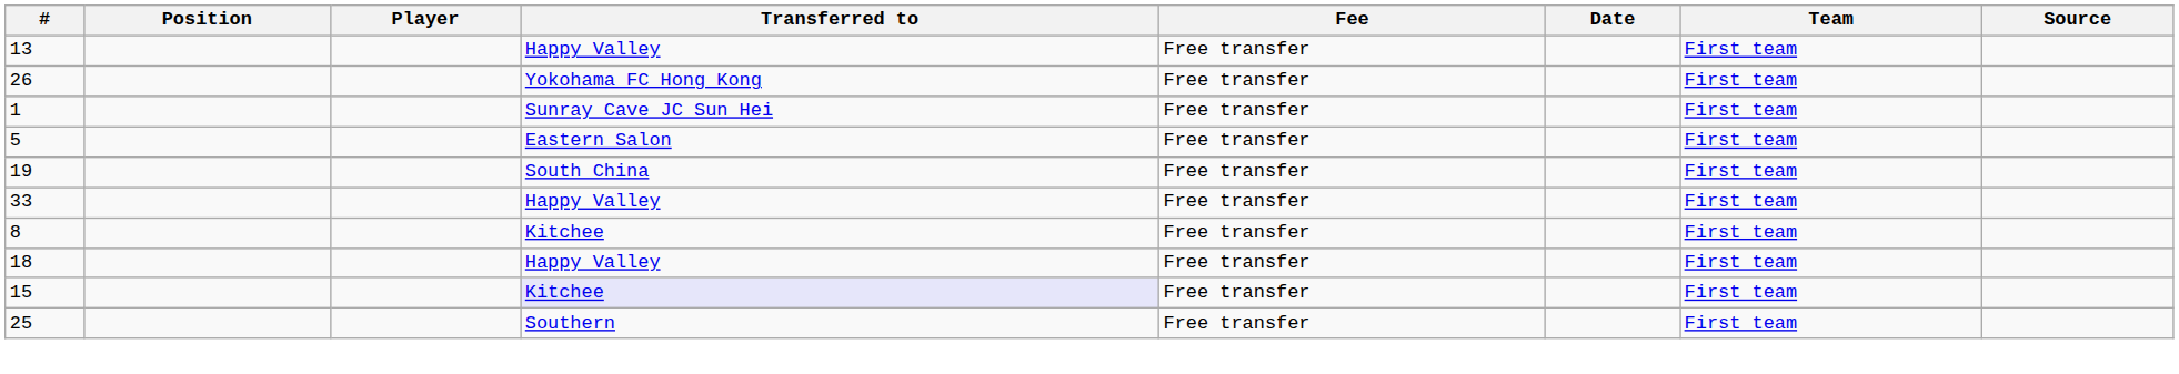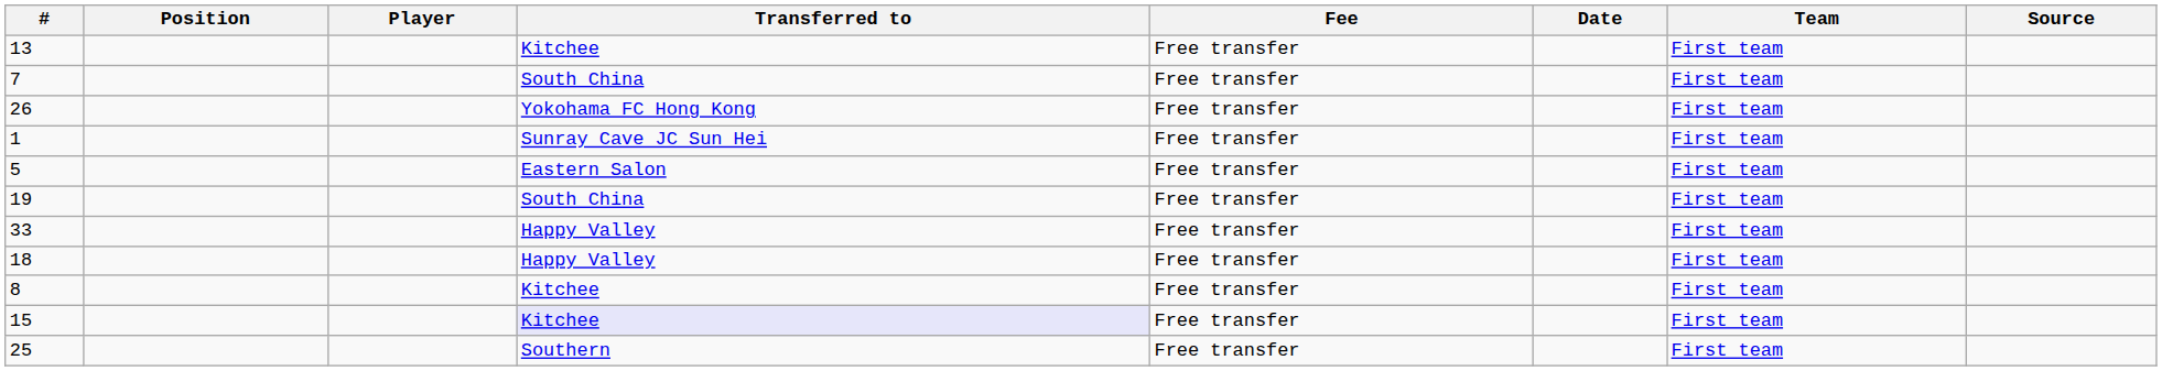 <table class="wikitable sortable" style="width:90%; text-align:center; font-size:95%; text-align:left;">
 <tr>
 <th><strong>#</strong></th>
 <th><strong>Position </strong></th>
 <th><strong>Player </strong></th>
 <th><strong>Transferred to</strong></th>
 <th><strong>Fee </strong></th>
 <th><strong>Date </strong></th>
 <th><strong>Team</strong></th>
 <th><strong>Source</strong></th>
 </tr>
 <tr>
 <td>13</td>
 <td></td>
 <td></td>
-<td> <a href='#'>Happy Valley</a></td>
+<td> <a href='#'>Kitchee</a></td>
+<td>Free transfer</td>
+<td></td>
+<td><a href='#'>First team</a></td>
+<td></td>
+</tr>
+<tr>
+<td>7</td>
+<td></td>
+<td></td>
+<td> <a href='#'>South China</a></td>
 <td>Free transfer</td>
 <td></td>
 <td><a href='#'>First team</a></td>
 <td></td>
 </tr>
 <tr>
 <td>26</td>
 <td></td>
 <td></td>
 <td> <a href='#'>Yokohama FC Hong Kong</a></td>
 <td>Free transfer</td>
 <td></td>
 <td><a href='#'>First team</a></td>
 <td></td>
 </tr>
 <tr>
 <td>1</td>
 <td></td>
 <td></td>
 <td> <a href='#'>Sunray Cave JC Sun Hei</a></td>
 <td>Free transfer</td>
 <td></td>
 <td><a href='#'>First team</a></td>
 <td></td>
 </tr>
 <tr>
 <td>5</td>
 <td></td>
 <td></td>
 <td> <a href='#'>Eastern Salon</a></td>
 <td>Free transfer</td>
 <td></td>
 <td><a href='#'>First team</a></td>
 <td></td>
 </tr>
 <tr>
 <td>19</td>
 <td></td>
 <td></td>
 <td> <a href='#'>South China</a></td>
 <td>Free transfer</td>
 <td></td>
 <td><a href='#'>First team</a></td>
 <td></td>
 </tr>
 <tr>
 <td>33</td>
 <td></td>
 <td></td>
 <td> <a href='#'>Happy Valley</a></td>
 <td>Free transfer</td>
 <td></td>
 <td><a href='#'>First team</a></td>
 <td></td>
 </tr>
 <tr>
-<td>8</td>
+<td>18</td>
 <td></td>
 <td></td>
-<td> <a href='#'>Kitchee</a></td>
+<td> <a href='#'>Happy Valley</a></td>
 <td>Free transfer</td>
 <td></td>
 <td><a href='#'>First team</a></td>
 <td></td>
 </tr>
 <tr>
-<td>18</td>
+<td>8</td>
 <td></td>
 <td></td>
-<td> <a href='#'>Happy Valley</a></td>
+<td> <a href='#'>Kitchee</a></td>
 <td>Free transfer</td>
 <td></td>
 <td><a href='#'>First team</a></td>
 <td></td>
 </tr>
 <tr>
 <td>15</td>
 <td></td>
 <td></td>
 <td style="background: lavender;"> <a href='#'>Kitchee</a></td>
 <td>Free transfer</td>
 <td></td>
 <td><a href='#'>First team</a></td>
 <td></td>
 </tr>
 <tr>
 <td>25</td>
 <td></td>
 <td></td>
 <td> <a href='#'>Southern</a></td>
 <td>Free transfer</td>
 <td></td>
 <td><a href='#'>First team</a></td>
 <td></td>
 </tr>
 </table>
